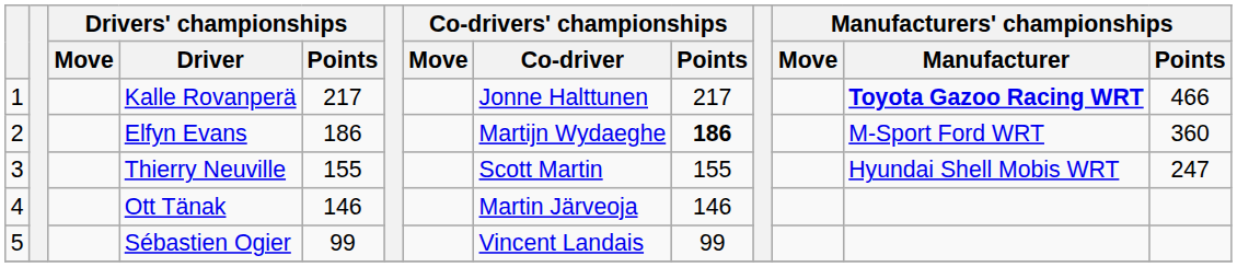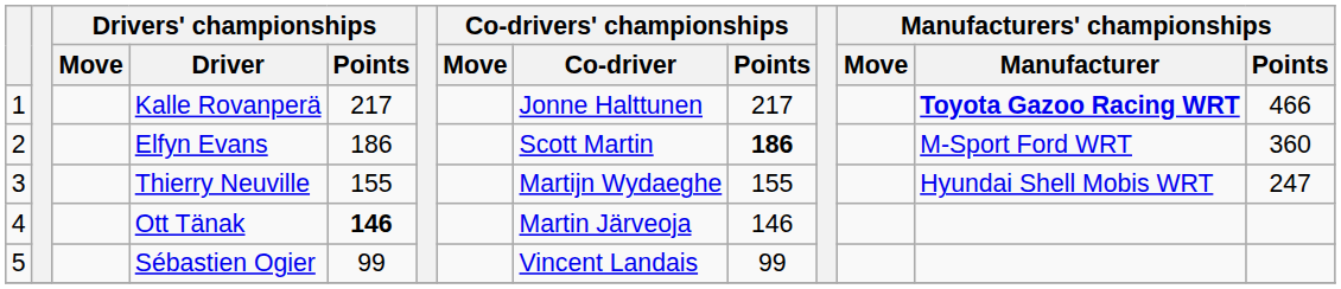 <table class="wikitable" style="font-size:85%;">
 <tr>
 <th rowspan="2"></th>
 <th rowspan="7" style="width:5px;"></th>
 <th colspan="3">Drivers' championships</th>
 <th rowspan="7" style="width:5px;"></th>
 <th colspan="3" nowrap>Co-drivers' championships</th>
 <th rowspan="7" style="width:5px;"></th>
 <th colspan="3" nowrap>Manufacturers' championships</th>
 </tr>
 <tr>
 <th>Move</th>
 <th>Driver</th>
 <th>Points</th>
 <th>Move</th>
 <th>Co-driver</th>
 <th>Points</th>
 <th>Move</th>
 <th>Manufacturer</th>
 <th>Points</th>
 </tr>
 <tr>
 <td align="center">1</td>
 <td align="center"></td>
 <td><a href='#'>Kalle Rovanperä</a></td>
 <td align="center">217</td>
 <td align="center"></td>
 <td><a href='#'>Jonne Halttunen</a></td>
 <td align="center">217</td>
 <td align="center"></td>
 <td><strong><a href='#'>Toyota Gazoo Racing WRT</a></strong></td>
 <td align="center">466</td>
 </tr>
 <tr>
 <td align="center">2</td>
 <td align="center"></td>
 <td><a href='#'>Elfyn Evans</a></td>
 <td align="center">186</td>
 <td align="center"></td>
-<td><a href='#'>Martijn Wydaeghe</a></td>
+<td><a href='#'>Scott Martin</a></td>
 <td align="center"><strong>186</strong></td>
 <td align="center"></td>
 <td><a href='#'>M-Sport Ford WRT</a></td>
 <td align="center">360</td>
 </tr>
 <tr>
 <td align="center">3</td>
 <td align="center"></td>
 <td><a href='#'>Thierry Neuville</a></td>
 <td align="center">155</td>
 <td align="center"></td>
-<td><a href='#'>Scott Martin</a></td>
+<td><a href='#'>Martijn Wydaeghe</a></td>
 <td align="center">155</td>
 <td align="center"></td>
 <td><a href='#'>Hyundai Shell Mobis WRT</a></td>
 <td align="center">247</td>
 </tr>
 <tr>
 <td align="center">4</td>
 <td align="center"></td>
 <td><a href='#'>Ott Tänak</a></td>
-<td align="center">146</td>
+<td align="center"><strong>146</strong></td>
 <td align="center"></td>
 <td><a href='#'>Martin Järveoja</a></td>
 <td align="center">146</td>
 <td></td>
 <td></td>
 <td></td>
 </tr>
 <tr>
 <td align="center">5</td>
 <td align="center"></td>
 <td><a href='#'>Sébastien Ogier</a></td>
 <td align="center">99</td>
 <td align="center"></td>
 <td><a href='#'>Vincent Landais</a></td>
 <td align="center">99</td>
 <td></td>
 <td></td>
 <td></td>
 </tr>
 <tr>
 </tr>
 </table>
